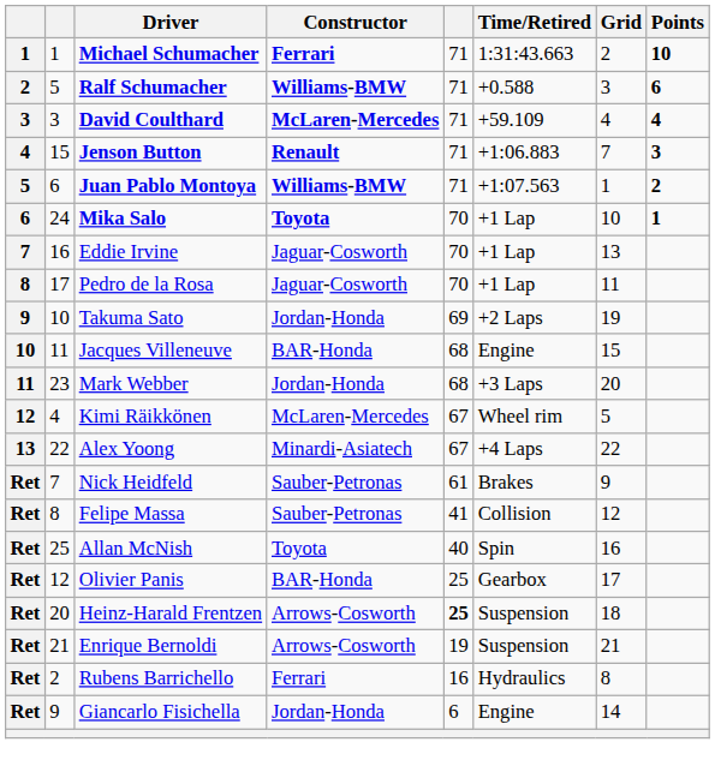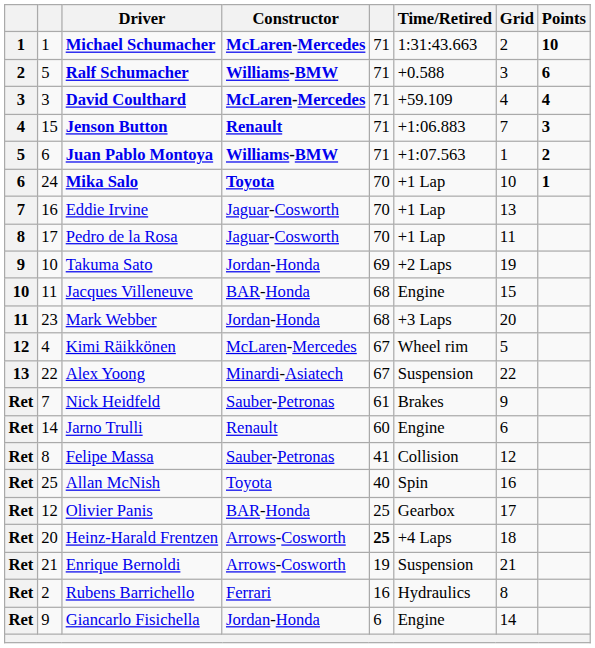 <table class="wikitable" style="font-size: 85%;">
 <tr>
 <th></th>
 <th></th>
 <th>Driver</th>
 <th>Constructor</th>
 <th></th>
 <th>Time/Retired</th>
 <th>Grid</th>
 <th>Points</th>
 </tr>
 <tr>
 <th>1</th>
 <td>1</td>
 <td> <strong><a href='#'>Michael Schumacher</a></strong></td>
-<td><strong><a href='#'>Ferrari</a></strong></td>
+<td><strong><a href='#'>McLaren</a>-<a href='#'>Mercedes</a></strong></td>
 <td>71</td>
 <td>1:31:43.663</td>
 <td>2</td>
 <td><strong>10</strong></td>
 </tr>
 <tr>
 <th>2</th>
 <td>5</td>
 <td> <strong><a href='#'>Ralf Schumacher</a></strong></td>
 <td><strong><a href='#'>Williams</a>-<a href='#'>BMW</a></strong></td>
 <td>71</td>
 <td>+0.588</td>
 <td>3</td>
 <td><strong>6</strong></td>
 </tr>
 <tr>
 <th>3</th>
 <td>3</td>
 <td> <strong><a href='#'>David Coulthard</a></strong></td>
 <td><strong><a href='#'>McLaren</a>-<a href='#'>Mercedes</a></strong></td>
 <td>71</td>
 <td>+59.109</td>
 <td>4</td>
 <td><strong>4</strong></td>
 </tr>
 <tr>
 <th>4</th>
 <td>15</td>
 <td> <strong><a href='#'>Jenson Button</a></strong></td>
 <td><strong><a href='#'>Renault</a></strong></td>
 <td>71</td>
 <td>+1:06.883</td>
 <td>7</td>
 <td><strong>3</strong></td>
 </tr>
 <tr>
 <th>5</th>
 <td>6</td>
 <td> <strong><a href='#'>Juan Pablo Montoya</a></strong></td>
 <td><strong><a href='#'>Williams</a>-<a href='#'>BMW</a></strong></td>
 <td>71</td>
 <td>+1:07.563</td>
 <td>1</td>
 <td><strong>2</strong></td>
 </tr>
 <tr>
 <th>6</th>
 <td>24</td>
 <td> <strong><a href='#'>Mika Salo</a></strong></td>
 <td><strong><a href='#'>Toyota</a></strong></td>
 <td>70</td>
 <td>+1 Lap</td>
 <td>10</td>
 <td><strong>1</strong></td>
 </tr>
 <tr>
 <th>7</th>
 <td>16</td>
 <td> <a href='#'>Eddie Irvine</a></td>
 <td><a href='#'>Jaguar</a>-<a href='#'>Cosworth</a></td>
 <td>70</td>
 <td>+1 Lap</td>
 <td>13</td>
 <td> </td>
 </tr>
 <tr>
 <th>8</th>
 <td>17</td>
 <td> <a href='#'>Pedro de la Rosa</a></td>
 <td><a href='#'>Jaguar</a>-<a href='#'>Cosworth</a></td>
 <td>70</td>
 <td>+1 Lap</td>
 <td>11</td>
 <td> </td>
 </tr>
 <tr>
 <th>9</th>
 <td>10</td>
 <td> <a href='#'>Takuma Sato</a></td>
 <td><a href='#'>Jordan</a>-<a href='#'>Honda</a></td>
 <td>69</td>
 <td>+2 Laps</td>
 <td>19</td>
 <td> </td>
 </tr>
 <tr>
 <th>10</th>
 <td>11</td>
 <td> <a href='#'>Jacques Villeneuve</a></td>
 <td><a href='#'>BAR</a>-<a href='#'>Honda</a></td>
 <td>68</td>
 <td>Engine</td>
 <td>15</td>
 <td> </td>
 </tr>
 <tr>
 <th>11</th>
 <td>23</td>
 <td> <a href='#'>Mark Webber</a></td>
 <td><a href='#'>Jordan</a>-<a href='#'>Honda</a></td>
 <td>68</td>
 <td>+3 Laps</td>
 <td>20</td>
 <td> </td>
 </tr>
 <tr>
 <th>12</th>
 <td>4</td>
 <td> <a href='#'>Kimi Räikkönen</a></td>
 <td><a href='#'>McLaren</a>-<a href='#'>Mercedes</a></td>
 <td>67</td>
 <td>Wheel rim</td>
 <td>5</td>
 <td> </td>
 </tr>
 <tr>
 <th>13</th>
 <td>22</td>
 <td> <a href='#'>Alex Yoong</a></td>
 <td><a href='#'>Minardi</a>-<a href='#'>Asiatech</a></td>
 <td>67</td>
-<td>+4 Laps</td>
+<td>Suspension</td>
 <td>22</td>
 <td> </td>
 </tr>
 <tr>
 <th>Ret</th>
 <td>7</td>
 <td> <a href='#'>Nick Heidfeld</a></td>
 <td><a href='#'>Sauber</a>-<a href='#'>Petronas</a></td>
 <td>61</td>
 <td>Brakes</td>
 <td>9</td>
+<td> </td>
+</tr>
+<tr>
+<th>Ret</th>
+<td>14</td>
+<td> <a href='#'>Jarno Trulli</a></td>
+<td><a href='#'>Renault</a></td>
+<td>60</td>
+<td>Engine</td>
+<td>6</td>
 <td> </td>
 </tr>
 <tr>
 <th>Ret</th>
 <td>8</td>
 <td> <a href='#'>Felipe Massa</a></td>
 <td><a href='#'>Sauber</a>-<a href='#'>Petronas</a></td>
 <td>41</td>
 <td>Collision</td>
 <td>12</td>
 <td> </td>
 </tr>
 <tr>
 <th>Ret</th>
 <td>25</td>
 <td> <a href='#'>Allan McNish</a></td>
 <td><a href='#'>Toyota</a></td>
 <td>40</td>
 <td>Spin</td>
 <td>16</td>
 <td> </td>
 </tr>
 <tr>
 <th>Ret</th>
 <td>12</td>
 <td> <a href='#'>Olivier Panis</a></td>
 <td><a href='#'>BAR</a>-<a href='#'>Honda</a></td>
 <td>25</td>
 <td>Gearbox</td>
 <td>17</td>
 <td> </td>
 </tr>
 <tr>
 <th>Ret</th>
 <td>20</td>
 <td> <a href='#'>Heinz-Harald Frentzen</a></td>
 <td><a href='#'>Arrows</a>-<a href='#'>Cosworth</a></td>
 <td><strong>25</strong></td>
-<td>Suspension</td>
+<td>+4 Laps</td>
 <td>18</td>
 <td> </td>
 </tr>
 <tr>
 <th>Ret</th>
 <td>21</td>
 <td> <a href='#'>Enrique Bernoldi</a></td>
 <td><a href='#'>Arrows</a>-<a href='#'>Cosworth</a></td>
 <td>19</td>
 <td>Suspension</td>
 <td>21</td>
 <td> </td>
 </tr>
 <tr>
 <th>Ret</th>
 <td>2</td>
 <td> <a href='#'>Rubens Barrichello</a></td>
 <td><a href='#'>Ferrari</a></td>
 <td>16</td>
 <td>Hydraulics</td>
 <td>8</td>
 <td> </td>
 </tr>
 <tr>
 <th>Ret</th>
 <td>9</td>
 <td> <a href='#'>Giancarlo Fisichella</a></td>
 <td><a href='#'>Jordan</a>-<a href='#'>Honda</a></td>
 <td>6</td>
 <td>Engine</td>
 <td>14</td>
 <td> </td>
 </tr>
 <tr>
 <th colspan="8"></th>
 </tr>
 </table>
